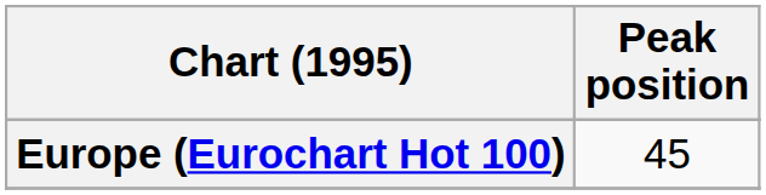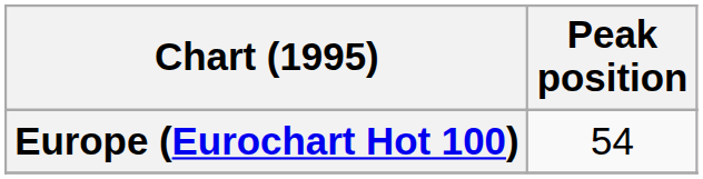 <table class="wikitable sortable plainrowheaders">
 <tr>
 <th scope="col">Chart (1995)</th>
 <th scope="col">Peak<br>position</th>
 </tr>
 <tr>
 </tr>
 <tr>
 </tr>
 <tr>
 <th scope="row">Europe (<a href='#'>Eurochart Hot 100</a>)</th>
-<td align="center">45</td>
+<td align="center">54</td>
 </tr>
 <tr>
 </tr>
 <tr>
 </tr>
 <tr>
 </tr>
 <tr>
 </tr>
 <tr>
 </tr>
 </table>
